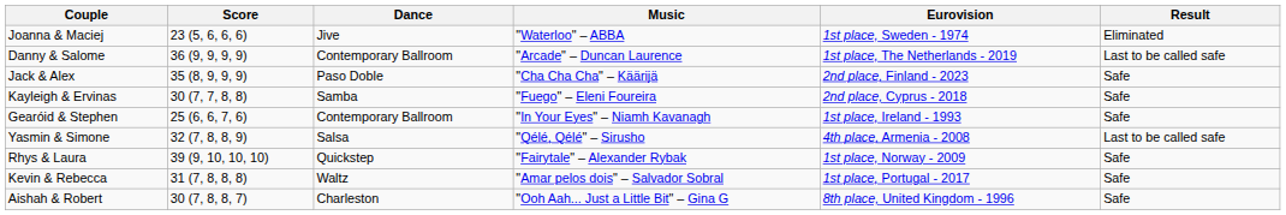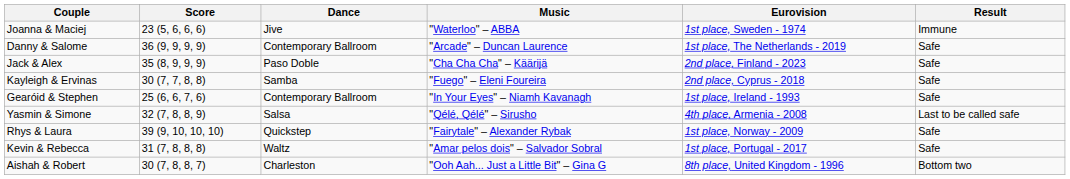 <table class="wikitable sortable" style="width:100%;">
 <tr>
 <th>Couple</th>
 <th>Score</th>
 <th>Dance</th>
 <th>Music</th>
 <th>Eurovision</th>
 <th>Result</th>
 </tr>
 <tr>
 <td>Joanna & Maciej</td>
 <td>23 (5, 6, 6, 6)</td>
 <td>Jive</td>
 <td>"<a href='#'>Waterloo</a>" – <a href='#'>ABBA</a></td>
 <td><a href='#'><em>1st place,</em> Sweden - 1974</a></td>
-<td>Eliminated</td>
+<td>Immune</td>
 </tr>
 <tr>
 <td>Danny & Salome</td>
 <td>36 (9, 9, 9, 9)</td>
 <td>Contemporary Ballroom</td>
 <td>"<a href='#'>Arcade</a>" – <a href='#'>Duncan Laurence</a></td>
 <td><a href='#'><em>1st place,</em> The Netherlands - 2019</a></td>
-<td>Last to be called safe</td>
+<td>Safe</td>
 </tr>
 <tr>
 <td>Jack & Alex</td>
 <td>35 (8, 9, 9, 9)</td>
 <td>Paso Doble</td>
 <td>"<a href='#'>Cha Cha Cha</a>" – <a href='#'>Käärijä</a></td>
 <td><a href='#'><em>2nd place,</em> Finland - 2023</a></td>
 <td>Safe</td>
 </tr>
 <tr>
 <td>Kayleigh & Ervinas</td>
 <td>30 (7, 7, 8, 8)</td>
 <td>Samba</td>
 <td>"<a href='#'>Fuego</a>" – <a href='#'>Eleni Foureira</a></td>
 <td><a href='#'><em>2nd place,</em> Cyprus - 2018</a></td>
 <td>Safe</td>
 </tr>
 <tr>
 <td>Gearóid & Stephen</td>
 <td>25 (6, 6, 7, 6)</td>
 <td>Contemporary Ballroom</td>
 <td>"<a href='#'>In Your Eyes</a>" – <a href='#'>Niamh Kavanagh</a></td>
 <td><a href='#'><em>1st place,</em> Ireland - 1993</a></td>
 <td>Safe</td>
 </tr>
 <tr>
 <td>Yasmin & Simone</td>
 <td>32 (7, 8, 8, 9)</td>
 <td>Salsa</td>
 <td>"<a href='#'>Qélé, Qélé</a>" – <a href='#'>Sirusho</a></td>
 <td><a href='#'><em>4th place,</em> Armenia - 2008</a></td>
 <td>Last to be called safe</td>
 </tr>
 <tr>
 <td>Rhys & Laura</td>
 <td>39 (9, 10, 10, 10)</td>
 <td>Quickstep</td>
 <td>"<a href='#'>Fairytale</a>" – <a href='#'>Alexander Rybak</a></td>
 <td><a href='#'><em>1st place,</em> Norway - 2009</a></td>
 <td>Safe</td>
 </tr>
 <tr>
 <td>Kevin & Rebecca</td>
 <td>31 (7, 8, 8, 8)</td>
 <td>Waltz</td>
 <td>"<a href='#'>Amar pelos dois</a>" – <a href='#'>Salvador Sobral</a></td>
 <td><a href='#'><em>1st place,</em> Portugal - 2017</a></td>
 <td>Safe</td>
 </tr>
 <tr>
 <td>Aishah & Robert</td>
 <td>30 (7, 8, 8, 7)</td>
 <td>Charleston</td>
 <td>"<a href='#'>Ooh Aah... Just a Little Bit</a>" – <a href='#'>Gina G</a></td>
 <td><a href='#'><em>8th place,</em> United Kingdom - 1996</a></td>
-<td>Safe</td>
+<td>Bottom two</td>
 </tr>
 </table>
